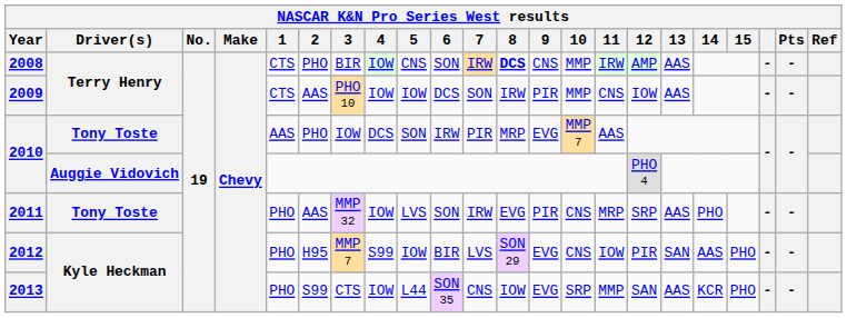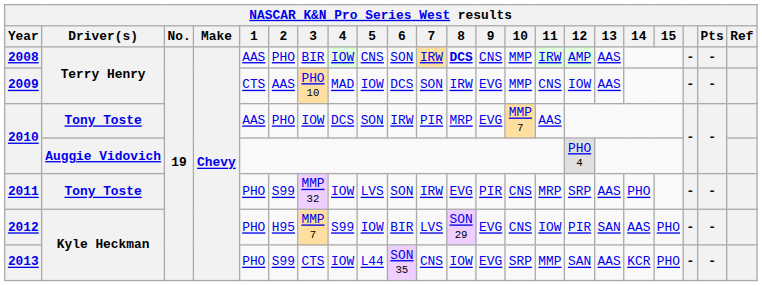 <table class="wikitable" style="text-align:center; font-size:75%">
 <tr>
 <th colspan="22"><a href='#'>NASCAR K&N Pro Series West</a> results</th>
 </tr>
 <tr>
 <th>Year</th>
 <th>Driver(s)</th>
 <th>No.</th>
 <th>Make</th>
 <th>1</th>
 <th>2</th>
 <th>3</th>
 <th>4</th>
 <th>5</th>
 <th>6</th>
 <th>7</th>
 <th>8</th>
 <th>9</th>
 <th>10</th>
 <th>11</th>
 <th>12</th>
 <th>13</th>
 <th>14</th>
 <th>15</th>
 <th></th>
 <th>Pts</th>
 <th>Ref</th>
 </tr>
 <tr>
 <th><a href='#'>2008</a></th>
 <th rowspan="2">Terry Henry</th>
 <th rowspan="7">19</th>
 <th rowspan="7"><a href='#'>Chevy</a></th>
-<td><a href='#'>CTS</a></td>
+<td><a href='#'>AAS</a></td>
 <td><a href='#'>PHO</a></td>
 <td><a href='#'>BIR</a></td>
 <td style="background:#DFFFDF;"><a href='#'>IOW</a><br></td>
 <td><a href='#'>CNS</a></td>
 <td><a href='#'>SON</a></td>
 <td style="background:#FFDF9F;"><a href='#'>IRW</a><br></td>
 <td><strong><a href='#'>DCS</a></strong></td>
 <td><a href='#'>CNS</a></td>
 <td><a href='#'>MMP</a></td>
 <td style="background:#DFFFDF;"><a href='#'>IRW</a><br></td>
 <td style="background:#DFFFDF;"><a href='#'>AMP</a><br></td>
 <td><a href='#'>AAS</a></td>
 <td colspan="2"></td>
 <th>-</th>
 <th>-</th>
 <th></th>
 </tr>
 <tr>
 <th><a href='#'>2009</a></th>
 <td><a href='#'>CTS</a></td>
 <td><a href='#'>AAS</a></td>
 <td style="background:#FFDF9F;"><a href='#'>PHO</a><br><small>10</small></td>
-<td><a href='#'>IOW</a></td>
+<td><a href='#'>MAD</a></td>
 <td><a href='#'>IOW</a></td>
 <td><a href='#'>DCS</a></td>
 <td><a href='#'>SON</a></td>
 <td><a href='#'>IRW</a></td>
-<td><a href='#'>PIR</a></td>
+<td><a href='#'>EVG</a></td>
 <td><a href='#'>MMP</a></td>
 <td><a href='#'>CNS</a></td>
 <td><a href='#'>IOW</a></td>
 <td><a href='#'>AAS</a></td>
 <td colspan="2"></td>
 <th>-</th>
 <th>-</th>
 <th></th>
 </tr>
 <tr>
 <th rowspan="2"><a href='#'>2010</a></th>
 <th><a href='#'>Tony Toste</a></th>
 <td><a href='#'>AAS</a></td>
 <td><a href='#'>PHO</a></td>
 <td><a href='#'>IOW</a></td>
 <td><a href='#'>DCS</a></td>
 <td><a href='#'>SON</a></td>
 <td><a href='#'>IRW</a></td>
 <td><a href='#'>PIR</a></td>
 <td><a href='#'>MRP</a></td>
 <td><a href='#'>EVG</a></td>
 <td style="background:#FFDF9F;"><a href='#'>MMP</a><br><small>7</small></td>
 <td><a href='#'>AAS</a></td>
 <td colspan="4"></td>
 <th rowspan="2">-</th>
 <th rowspan="2">-</th>
 <th></th>
 </tr>
 <tr>
 <th><a href='#'>Auggie Vidovich</a></th>
 <td colspan="11"></td>
 <td style="background:#DFDFDF;"><a href='#'>PHO</a><br><small>4</small></td>
 <td colspan="3"></td>
 <th></th>
 </tr>
 <tr>
 <th><a href='#'>2011</a></th>
 <th><a href='#'>Tony Toste</a></th>
 <td><a href='#'>PHO</a></td>
-<td><a href='#'>AAS</a></td>
+<td><a href='#'>S99</a></td>
 <td style="background:#EFCFFF;"><a href='#'>MMP</a><br><small>32</small></td>
 <td><a href='#'>IOW</a></td>
 <td><a href='#'>LVS</a></td>
 <td><a href='#'>SON</a></td>
 <td><a href='#'>IRW</a></td>
 <td><a href='#'>EVG</a></td>
 <td><a href='#'>PIR</a></td>
 <td><a href='#'>CNS</a></td>
 <td><a href='#'>MRP</a></td>
 <td><a href='#'>SRP</a></td>
 <td><a href='#'>AAS</a></td>
 <td><a href='#'>PHO</a></td>
 <td></td>
 <th>-</th>
 <th>-</th>
 <th></th>
 </tr>
 <tr>
 <th><a href='#'>2012</a></th>
 <th rowspan="2">Kyle Heckman</th>
 <td><a href='#'>PHO</a></td>
 <td><a href='#'>H95</a></td>
 <td style="background:#FFDF9F;"><a href='#'>MMP</a><br><small>7</small></td>
 <td><a href='#'>S99</a></td>
 <td><a href='#'>IOW</a></td>
 <td><a href='#'>BIR</a></td>
 <td><a href='#'>LVS</a></td>
 <td style="background:#EFCFFF;"><a href='#'>SON</a><br><small>29</small></td>
 <td><a href='#'>EVG</a></td>
 <td><a href='#'>CNS</a></td>
 <td><a href='#'>IOW</a></td>
 <td><a href='#'>PIR</a></td>
 <td><a href='#'>SAN</a></td>
 <td><a href='#'>AAS</a></td>
 <td><a href='#'>PHO</a></td>
 <th>-</th>
 <th>-</th>
 <th></th>
 </tr>
 <tr>
 <th><a href='#'>2013</a></th>
 <td><a href='#'>PHO</a></td>
 <td><a href='#'>S99</a></td>
 <td><a href='#'>CTS</a></td>
 <td><a href='#'>IOW</a></td>
 <td><a href='#'>L44</a></td>
 <td style="background:#EFCFFF;"><a href='#'>SON</a><br><small>35</small></td>
 <td><a href='#'>CNS</a></td>
 <td><a href='#'>IOW</a></td>
 <td><a href='#'>EVG</a></td>
 <td><a href='#'>SRP</a></td>
 <td><a href='#'>MMP</a></td>
 <td><a href='#'>SAN</a></td>
 <td><a href='#'>AAS</a></td>
 <td><a href='#'>KCR</a></td>
 <td><a href='#'>PHO</a></td>
 <th>-</th>
 <th>-</th>
 <th></th>
 </tr>
 </table>
